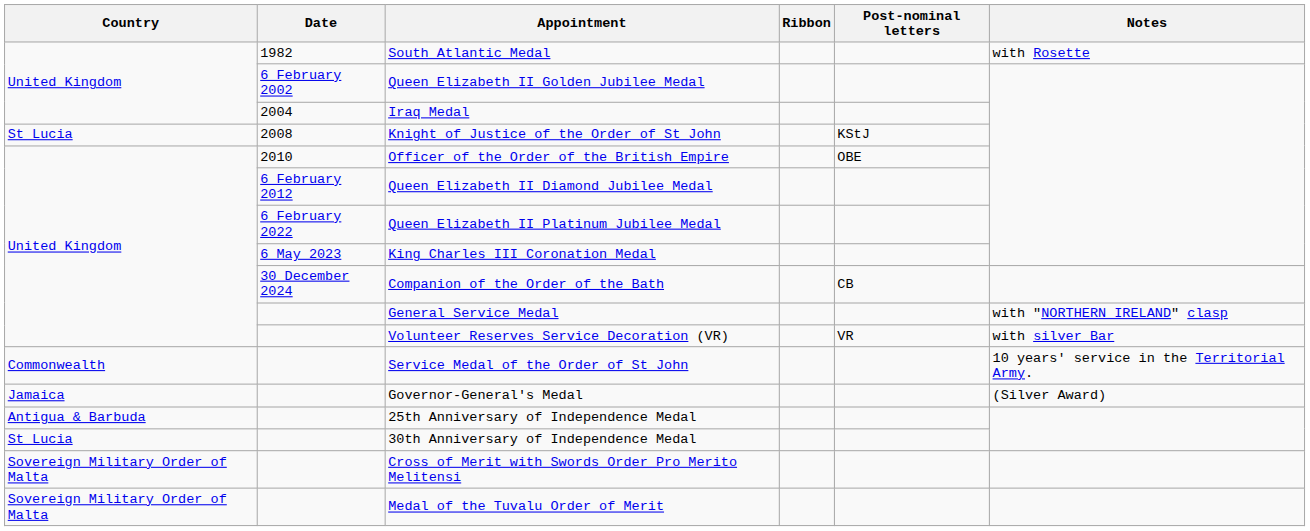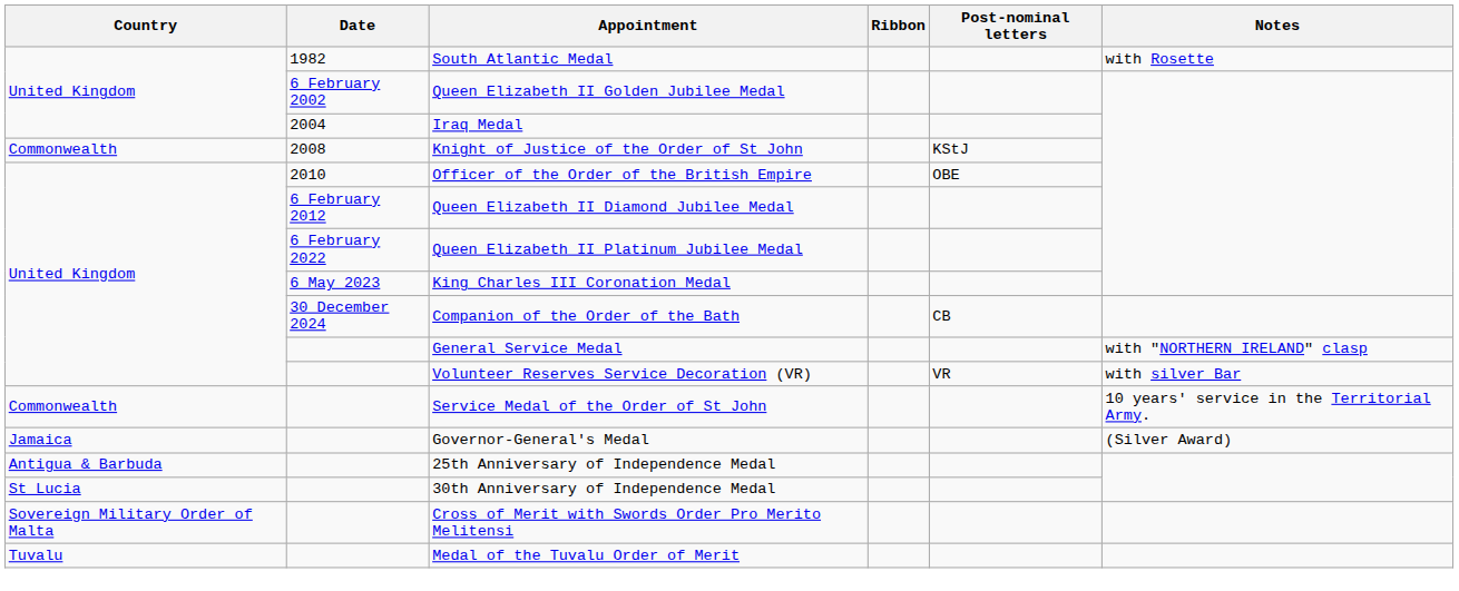 <table class="wikitable sortable">
 <tr>
 <th>Country</th>
 <th>Date</th>
 <th>Appointment</th>
 <th>Ribbon</th>
 <th>Post-nominal letters</th>
 <th>Notes</th>
 </tr>
 <tr>
 <td rowspan="3"><a href='#'>United Kingdom</a></td>
 <td>1982</td>
 <td><a href='#'>South Atlantic Medal</a></td>
 <td></td>
 <td></td>
 <td> with <a href='#'>Rosette</a></td>
 </tr>
 <tr>
 <td><a href='#'>6 February 2002</a></td>
 <td><a href='#'>Queen Elizabeth II Golden Jubilee Medal</a></td>
 <td></td>
 <td></td>
 <td rowspan="7"></td>
 </tr>
 <tr>
 <td>2004</td>
 <td><a href='#'>Iraq Medal</a></td>
 <td></td>
 <td></td>
 </tr>
 <tr>
-<td><a href='#'>St Lucia</a></td>
+<td><a href='#'>Commonwealth</a></td>
 <td>2008</td>
 <td><a href='#'>Knight of Justice of the Order of St John</a></td>
 <td></td>
 <td>KStJ</td>
 </tr>
 <tr>
 <td rowspan="7"><a href='#'>United Kingdom</a></td>
 <td>2010</td>
 <td><a href='#'>Officer of the Order of the British Empire</a></td>
 <td></td>
 <td>OBE</td>
 </tr>
 <tr>
 <td><a href='#'>6 February 2012</a></td>
 <td><a href='#'>Queen Elizabeth II Diamond Jubilee Medal</a></td>
 <td></td>
 <td></td>
 </tr>
 <tr>
 <td><a href='#'>6 February 2022</a></td>
 <td><a href='#'>Queen Elizabeth II Platinum Jubilee Medal</a></td>
 <td></td>
 <td></td>
 </tr>
 <tr>
 <td><a href='#'>6 May 2023</a></td>
 <td><a href='#'>King Charles III Coronation Medal</a></td>
 <td></td>
 <td></td>
 </tr>
 <tr>
 <td><a href='#'>30 December 2024</a></td>
 <td><a href='#'>Companion of the Order of the Bath</a></td>
 <td></td>
 <td>CB</td>
 <td></td>
 </tr>
 <tr>
 <td></td>
 <td><a href='#'>General Service Medal</a></td>
 <td></td>
 <td></td>
 <td> with "<a href='#'>NORTHERN IRELAND</a>" <a href='#'>clasp</a></td>
 </tr>
 <tr>
 <td></td>
 <td><a href='#'>Volunteer Reserves Service Decoration</a> (VR)</td>
 <td></td>
 <td>VR</td>
 <td> with <a href='#'>silver Bar</a></td>
 </tr>
 <tr>
 <td><a href='#'>Commonwealth</a></td>
 <td></td>
 <td><a href='#'>Service Medal of the Order of St John</a></td>
 <td></td>
 <td></td>
 <td> 10 years' service in the <a href='#'>Territorial Army</a>.</td>
 </tr>
 <tr>
 <td><a href='#'>Jamaica</a></td>
 <td></td>
 <td>Governor-General's Medal</td>
 <td></td>
 <td></td>
 <td> (Silver Award) </td>
 </tr>
 <tr>
 <td><a href='#'>Antigua & Barbuda</a></td>
 <td></td>
 <td>25th Anniversary of Independence Medal</td>
 <td></td>
 <td></td>
 <td rowspan="2"></td>
 </tr>
 <tr>
 <td><a href='#'>St Lucia</a></td>
 <td></td>
 <td>30th Anniversary of Independence Medal</td>
 <td></td>
 <td></td>
 </tr>
 <tr>
 <td><a href='#'>Sovereign Military Order of Malta</a></td>
 <td></td>
 <td><a href='#'>Cross of Merit with Swords Order Pro Merito Melitensi</a></td>
 <td></td>
 <td></td>
 <td></td>
 </tr>
 <tr>
-<td><a href='#'>Sovereign Military Order of Malta</a></td>
+<td><a href='#'>Tuvalu</a></td>
 <td></td>
 <td><a href='#'>Medal of the Tuvalu Order of Merit</a></td>
 <td></td>
 <td></td>
 <td></td>
 </tr>
 </table>
